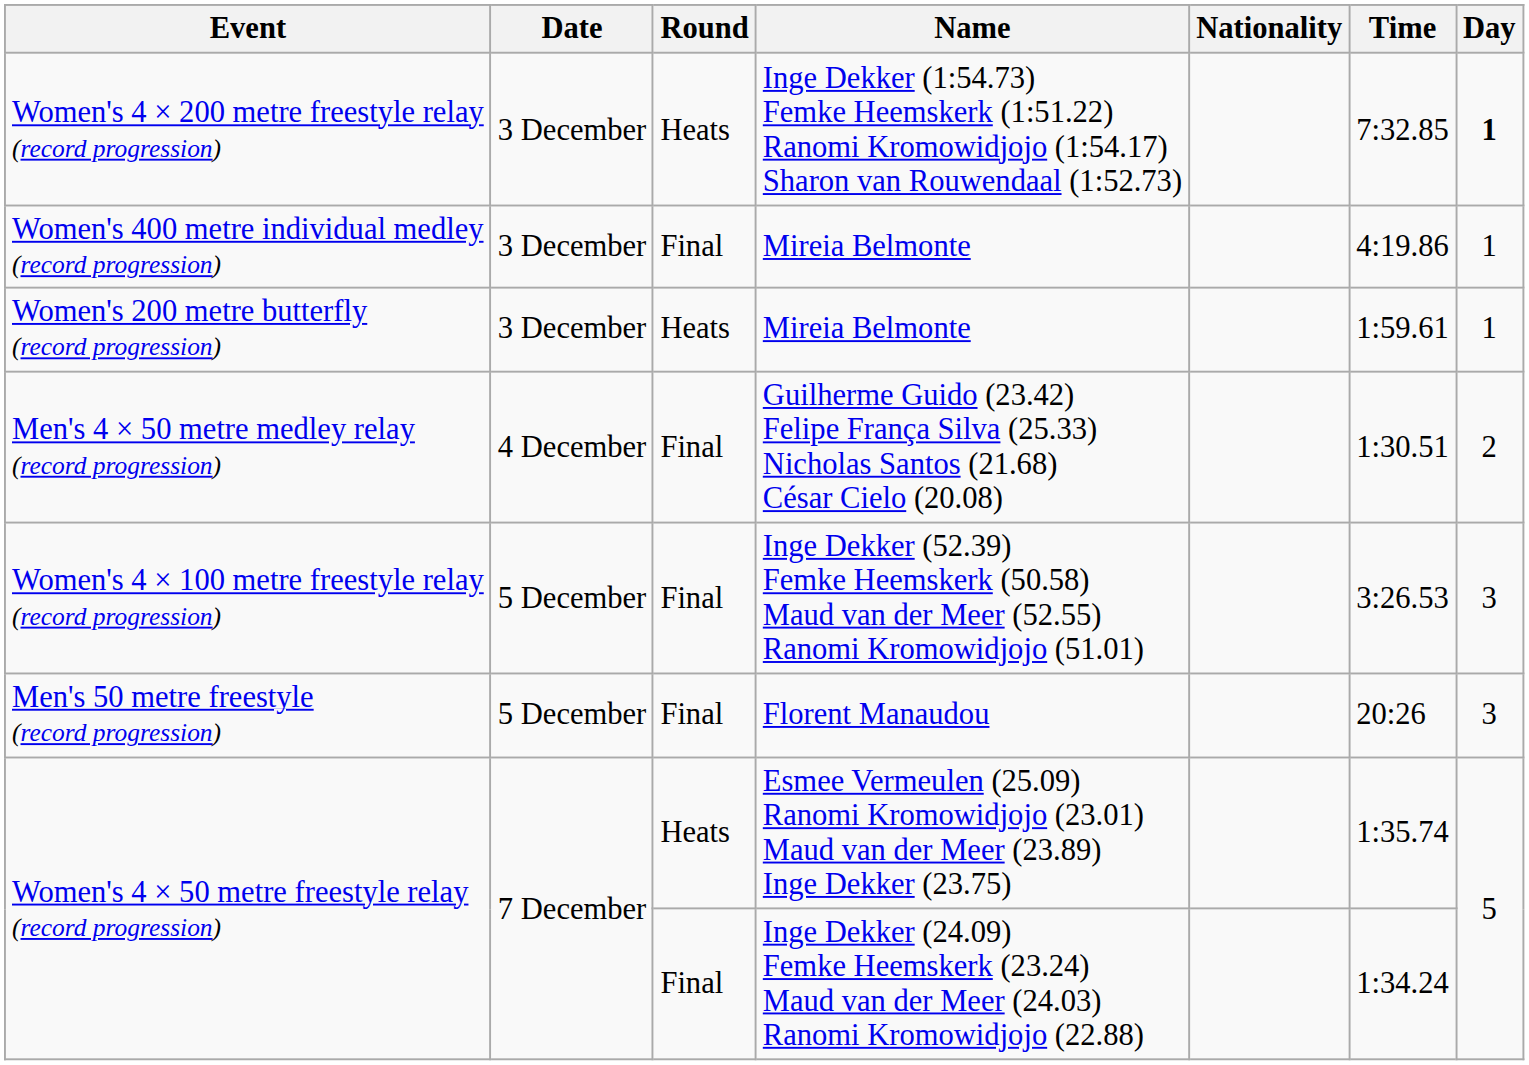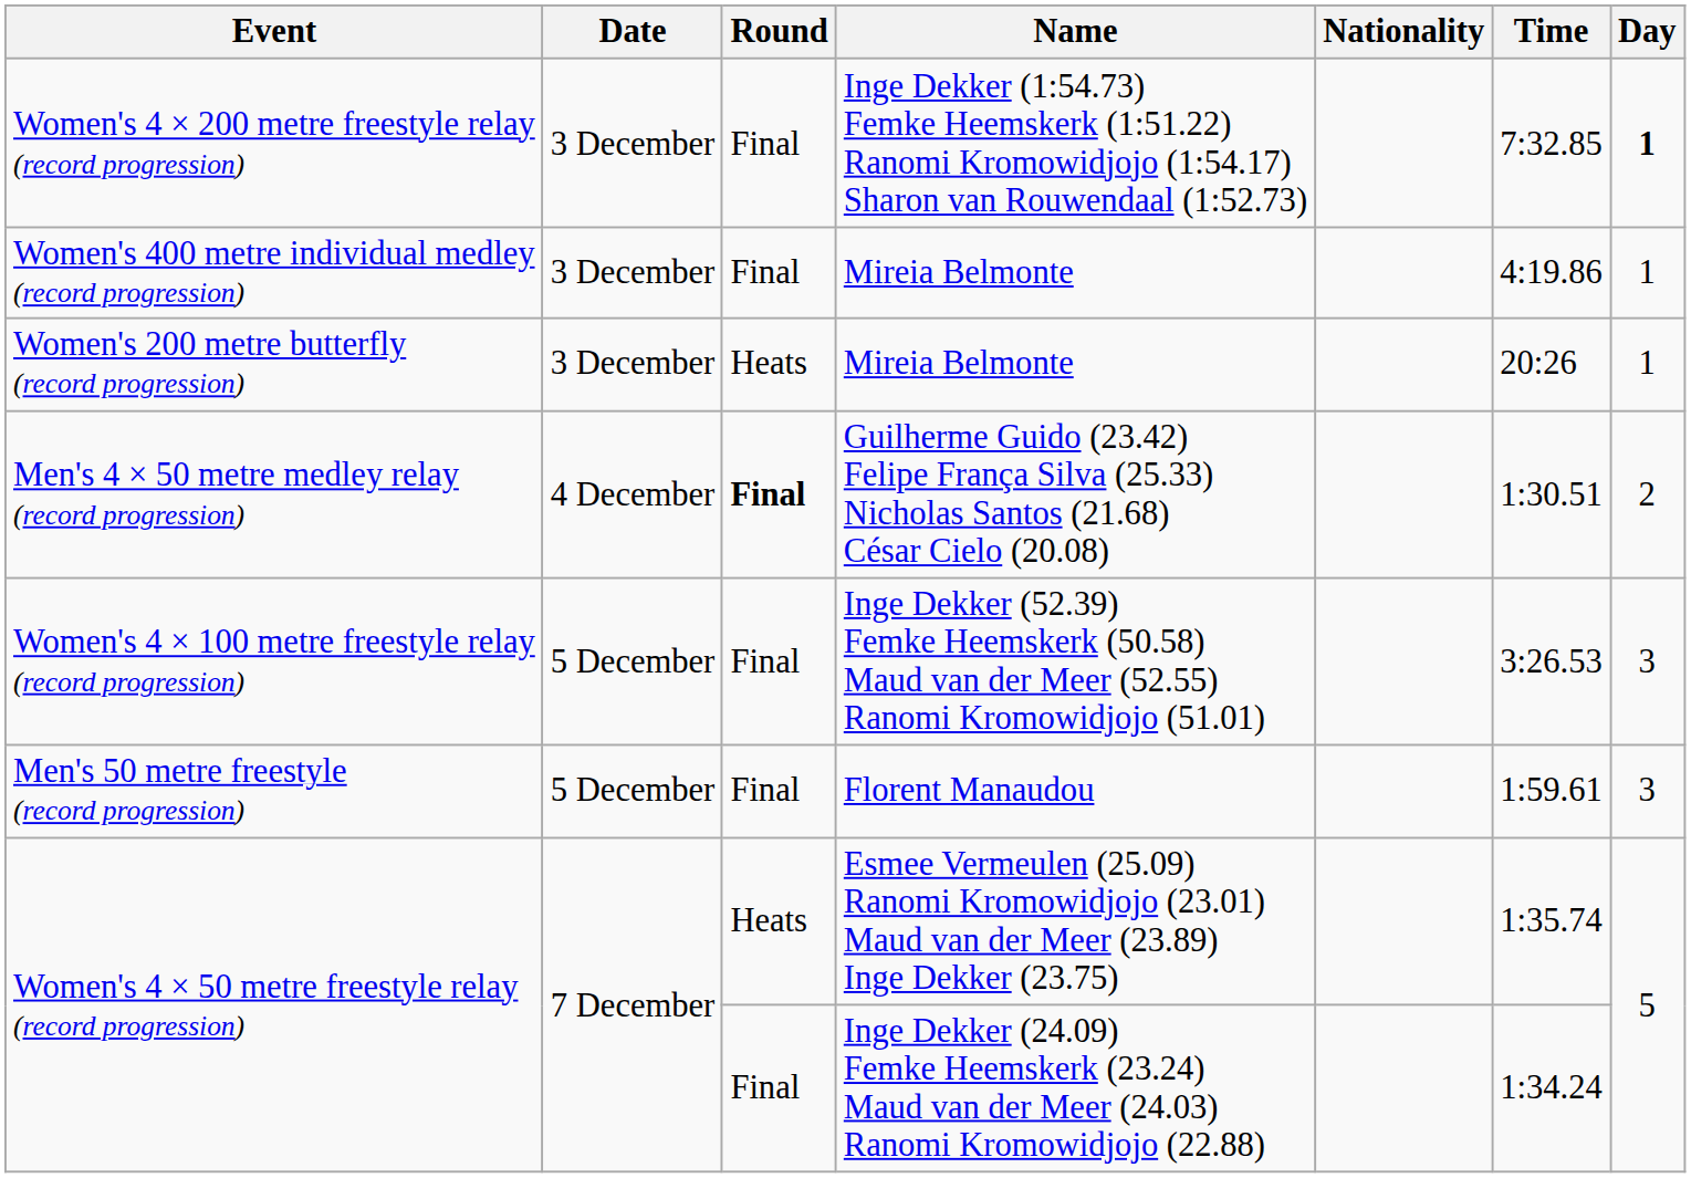 <table class="wikitable sortable">
 <tr>
 <th>Event</th>
 <th>Date</th>
 <th>Round</th>
 <th>Name</th>
 <th>Nationality</th>
 <th>Time</th>
 <th>Day</th>
 </tr>
 <tr>
 <td><a href='#'>Women's 4 × 200 metre freestyle relay</a><br><small><em>(<a href='#'>record progression</a>)</em></small></td>
 <td>3 December</td>
-<td>Heats</td>
+<td>Final</td>
 <td><a href='#'>Inge Dekker</a> (1:54.73)<br><a href='#'>Femke Heemskerk</a> (1:51.22)<br><a href='#'>Ranomi Kromowidjojo</a> (1:54.17)<br><a href='#'>Sharon van Rouwendaal</a> (1:52.73)</td>
 <td align=left></td>
 <td>7:32.85</td>
 <td align=center><strong>1</strong></td>
 </tr>
 <tr>
 <td><a href='#'>Women's 400 metre individual medley</a><br><small><em>(<a href='#'>record progression</a>)</em></small></td>
 <td>3 December</td>
 <td>Final</td>
 <td><a href='#'>Mireia Belmonte</a></td>
 <td align=left></td>
 <td>4:19.86</td>
 <td align=center>1</td>
 </tr>
 <tr>
 <td><a href='#'>Women's 200 metre butterfly</a><br><small><em>(<a href='#'>record progression</a>)</em></small></td>
 <td>3 December</td>
 <td>Heats</td>
 <td><a href='#'>Mireia Belmonte</a></td>
 <td align=left></td>
-<td>1:59.61</td>
+<td>20:26</td>
 <td align=center>1</td>
 </tr>
 <tr>
 <td><a href='#'>Men's 4 × 50 metre medley relay</a><br><small><em>(<a href='#'>record progression</a>)</em></small></td>
 <td>4 December</td>
-<td>Final</td>
+<td><strong>Final</strong></td>
 <td><a href='#'>Guilherme Guido</a> (23.42)<br><a href='#'>Felipe França Silva</a> (25.33)<br><a href='#'>Nicholas Santos</a> (21.68)<br><a href='#'>César Cielo</a> (20.08)</td>
 <td align=left></td>
 <td>1:30.51</td>
 <td align=center>2</td>
 </tr>
 <tr>
 <td><a href='#'>Women's 4 × 100 metre freestyle relay</a><br><small><em>(<a href='#'>record progression</a>)</em></small></td>
 <td>5 December</td>
 <td>Final</td>
 <td><a href='#'>Inge Dekker</a> (52.39)<br><a href='#'>Femke Heemskerk</a> (50.58)<br><a href='#'>Maud van der Meer</a> (52.55)<br><a href='#'>Ranomi Kromowidjojo</a> (51.01)</td>
 <td align=left></td>
 <td>3:26.53</td>
 <td align=center>3</td>
 </tr>
 <tr>
 <td><a href='#'>Men's 50 metre freestyle</a><br><small><em>(<a href='#'>record progression</a>)</em></small></td>
 <td>5 December</td>
 <td>Final</td>
 <td><a href='#'>Florent Manaudou</a></td>
 <td align=left></td>
-<td>20:26</td>
+<td>1:59.61</td>
 <td align=center>3</td>
 </tr>
 <tr>
 <td rowspan=2><a href='#'>Women's 4 × 50 metre freestyle relay</a><br><small><em>(<a href='#'>record progression</a>)</em></small></td>
 <td rowspan=2>7 December</td>
 <td>Heats</td>
 <td><a href='#'>Esmee Vermeulen</a> (25.09) <br><a href='#'>Ranomi Kromowidjojo</a> (23.01) <br><a href='#'>Maud van der Meer</a> (23.89) <br><a href='#'>Inge Dekker</a> (23.75)</td>
 <td align=left></td>
 <td>1:35.74</td>
 <td align=center rowspan=2>5</td>
 </tr>
 <tr>
 <td>Final</td>
 <td><a href='#'>Inge Dekker</a> (24.09)<br><a href='#'>Femke Heemskerk</a> (23.24)<br><a href='#'>Maud van der Meer</a> (24.03)<br><a href='#'>Ranomi Kromowidjojo</a> (22.88)</td>
 <td align=left></td>
 <td>1:34.24</td>
 </tr>
 </table>
